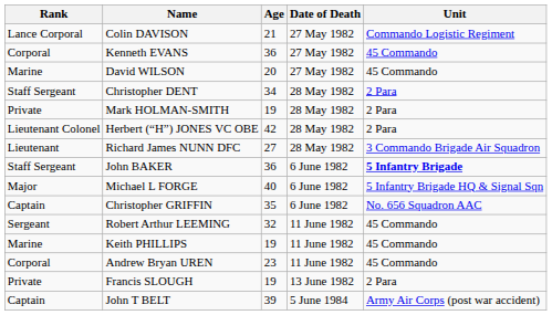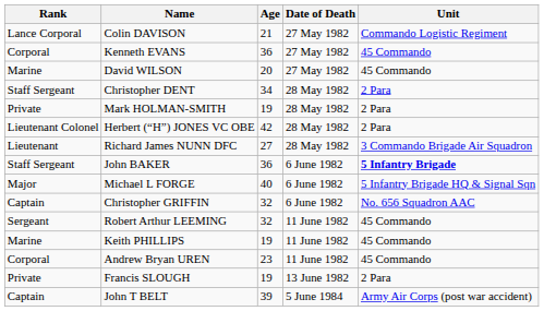 <table class="wikitable sortable collapsible">
 <tr>
 <th>Rank</th>
 <th>Name</th>
 <th>Age</th>
 <th>Date of Death</th>
 <th>Unit</th>
 </tr>
 <tr>
 <td>Lance Corporal</td>
 <td>Colin DAVISON</td>
 <td>21</td>
 <td>27 May 1982</td>
 <td><a href='#'>Commando Logistic Regiment</a></td>
 </tr>
 <tr>
 <td>Corporal</td>
 <td>Kenneth EVANS</td>
 <td>36</td>
 <td>27 May 1982</td>
 <td><a href='#'>45 Commando</a></td>
 </tr>
 <tr>
 <td>Marine</td>
 <td>David WILSON</td>
 <td>20</td>
 <td>27 May 1982</td>
 <td>45 Commando</td>
 </tr>
 <tr>
 <td>Staff Sergeant</td>
 <td>Christopher DENT</td>
 <td>34</td>
 <td>28 May 1982</td>
 <td><a href='#'>2 Para</a></td>
 </tr>
 <tr>
 <td>Private</td>
 <td>Mark HOLMAN-SMITH</td>
 <td>19</td>
 <td>28 May 1982</td>
 <td>2 Para</td>
 </tr>
 <tr>
 <td>Lieutenant Colonel</td>
 <td>Herbert (“H”) JONES VC OBE</td>
 <td>42</td>
 <td>28 May 1982</td>
 <td>2 Para</td>
 </tr>
 <tr>
 <td>Lieutenant</td>
 <td>Richard James NUNN DFC </td>
 <td>27</td>
 <td>28 May 1982</td>
 <td><a href='#'>3 Commando Brigade Air Squadron</a></td>
 </tr>
 <tr>
 <td>Staff Sergeant</td>
 <td>John BAKER</td>
 <td>36</td>
 <td>6 June 1982</td>
 <td><strong><a href='#'>5 Infantry Brigade</a></strong></td>
 </tr>
 <tr>
 <td>Major</td>
 <td>Michael L FORGE</td>
 <td>40</td>
 <td>6 June 1982</td>
 <td><a href='#'>5 Infantry Brigade HQ & Signal Sqn</a></td>
 </tr>
 <tr>
 <td>Captain</td>
 <td>Christopher GRIFFIN</td>
-<td>35</td>
+<td>32</td>
 <td>6 June 1982</td>
 <td><a href='#'>No. 656 Squadron AAC</a></td>
 </tr>
 <tr>
 <td>Sergeant</td>
 <td>Robert Arthur LEEMING</td>
 <td>32</td>
 <td>11 June 1982</td>
 <td>45 Commando</td>
 </tr>
 <tr>
 <td>Marine</td>
 <td>Keith PHILLIPS</td>
 <td>19</td>
 <td>11 June 1982</td>
 <td>45 Commando</td>
 </tr>
 <tr>
 <td>Corporal</td>
 <td>Andrew Bryan UREN</td>
 <td>23</td>
 <td>11 June 1982</td>
 <td>45 Commando</td>
 </tr>
 <tr>
 <td>Private</td>
 <td>Francis SLOUGH</td>
 <td>19</td>
 <td>13 June 1982</td>
 <td>2 Para</td>
 </tr>
 <tr>
 <td>Captain</td>
 <td>John T BELT </td>
 <td>39</td>
 <td>5 June 1984</td>
 <td><a href='#'>Army Air Corps</a> (post war accident)</td>
 </tr>
 </table>
